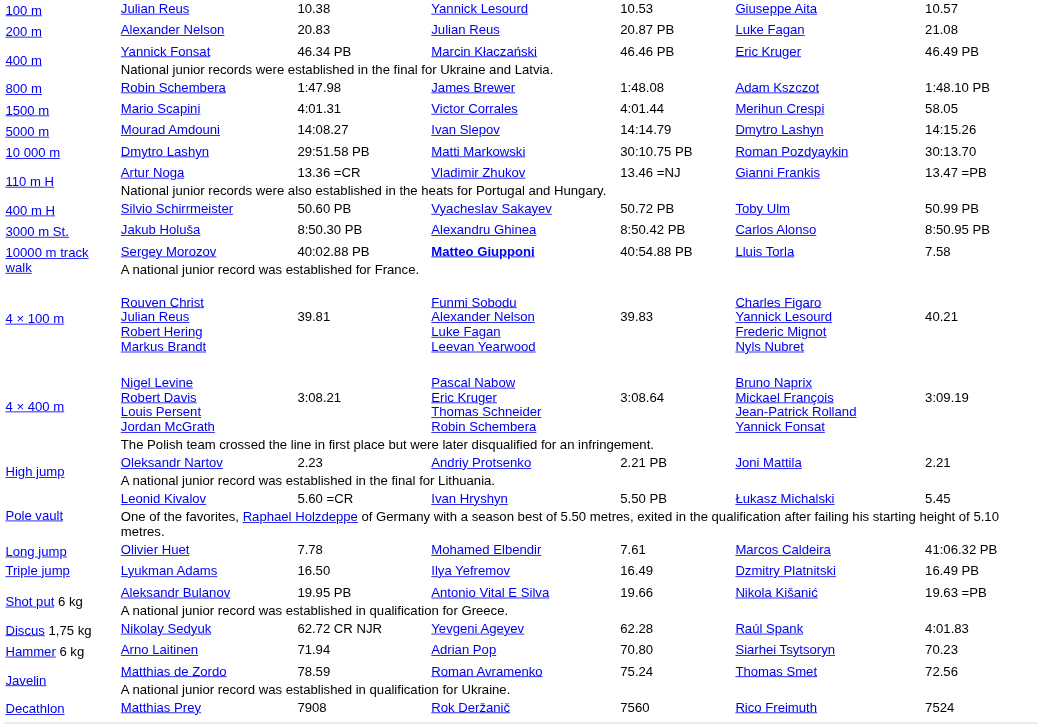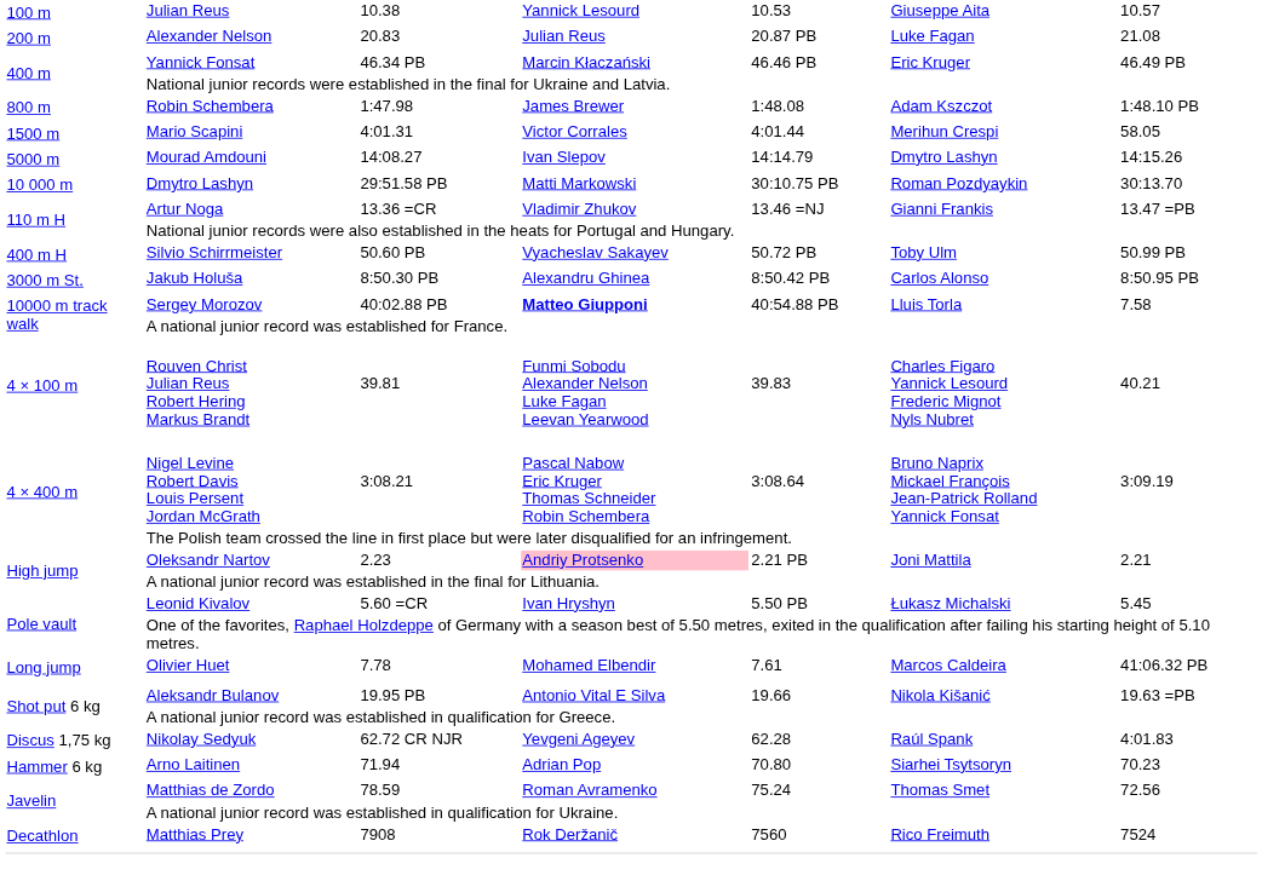 <table>
 <tr>
 <td rowspan=2><a href='#'>100 m</a></td>
 <td><a href='#'>Julian Reus</a><br></td>
 <td>10.38</td>
 <td><a href='#'>Yannick Lesourd</a><br></td>
 <td>10.53</td>
 <td><a href='#'>Giuseppe Aita</a><br></td>
 <td>10.57</td>
 </tr>
 <tr>
 <td colspan=6></td>
 </tr>
 <tr>
 <td rowspan=2><a href='#'>200 m</a></td>
 <td><a href='#'>Alexander Nelson</a><br></td>
 <td>20.83</td>
 <td><a href='#'>Julian Reus</a><br></td>
 <td>20.87 PB</td>
 <td><a href='#'>Luke Fagan</a><br></td>
 <td>21.08</td>
 </tr>
 <tr>
 <td colspan=6></td>
 </tr>
 <tr>
 <td rowspan=2><a href='#'>400 m</a></td>
 <td><a href='#'>Yannick Fonsat</a><br></td>
 <td>46.34 PB</td>
 <td><a href='#'>Marcin Kłaczański</a><br></td>
 <td>46.46 PB</td>
 <td><a href='#'>Eric Kruger</a><br></td>
 <td>46.49 PB</td>
 </tr>
 <tr>
 <td colspan=6>National junior records were established in the final for Ukraine and Latvia.</td>
 </tr>
 <tr>
 <td rowspan=2><a href='#'>800 m</a></td>
 <td><a href='#'>Robin Schembera</a><br></td>
 <td>1:47.98</td>
 <td><a href='#'>James Brewer</a><br></td>
 <td>1:48.08</td>
 <td><a href='#'>Adam Kszczot</a><br></td>
 <td>1:48.10 PB</td>
 </tr>
 <tr>
 <td colspan=6></td>
 </tr>
 <tr>
 <td rowspan=2><a href='#'>1500 m</a></td>
 <td><a href='#'>Mario Scapini</a><br></td>
 <td>4:01.31</td>
 <td><a href='#'>Victor Corrales</a><br></td>
 <td>4:01.44</td>
 <td><a href='#'>Merihun Crespi</a><br></td>
 <td>58.05</td>
 </tr>
 <tr>
 <td colspan=6></td>
 </tr>
 <tr>
 <td rowspan=2><a href='#'>5000 m</a></td>
 <td><a href='#'>Mourad Amdouni</a><br></td>
 <td>14:08.27</td>
 <td><a href='#'>Ivan Slepov</a><br></td>
 <td>14:14.79</td>
 <td><a href='#'>Dmytro Lashyn</a><br></td>
 <td>14:15.26</td>
 </tr>
 <tr>
 <td colspan=6></td>
 </tr>
 <tr>
 <td rowspan=2><a href='#'>10 000 m</a></td>
 <td><a href='#'>Dmytro Lashyn</a><br></td>
 <td>29:51.58 PB</td>
 <td><a href='#'>Matti Markowski</a><br></td>
 <td>30:10.75 PB</td>
 <td><a href='#'>Roman Pozdyaykin</a><br></td>
 <td>30:13.70</td>
 </tr>
 <tr>
 <td colspan=6></td>
 </tr>
 <tr>
 <td rowspan=2><a href='#'>110 m H</a></td>
 <td><a href='#'>Artur Noga</a><br></td>
 <td>13.36 =CR</td>
 <td><a href='#'>Vladimir Zhukov</a><br></td>
 <td>13.46 =NJ</td>
 <td><a href='#'>Gianni Frankis</a><br></td>
 <td>13.47 =PB</td>
 </tr>
 <tr>
 <td colspan=6>National junior records were also established in the heats for Portugal and Hungary.</td>
 </tr>
 <tr>
 <td rowspan=2><a href='#'>400 m H</a></td>
 <td><a href='#'>Silvio Schirrmeister</a><br></td>
 <td>50.60 PB</td>
 <td><a href='#'>Vyacheslav Sakayev</a><br></td>
 <td>50.72 PB</td>
 <td><a href='#'>Toby Ulm</a><br></td>
 <td>50.99 PB</td>
 </tr>
 <tr>
 <td colspan=6></td>
 </tr>
 <tr>
 <td rowspan=2><a href='#'>3000 m St.</a></td>
 <td><a href='#'>Jakub Holuša</a><br></td>
 <td>8:50.30 PB</td>
 <td><a href='#'>Alexandru Ghinea</a><br></td>
 <td>8:50.42 PB</td>
 <td><a href='#'>Carlos Alonso</a><br></td>
 <td>8:50.95 PB</td>
 </tr>
 <tr>
 <td colspan=6></td>
 </tr>
 <tr>
 <td rowspan=2><a href='#'>10000 m track walk</a></td>
 <td><a href='#'>Sergey Morozov</a><br></td>
 <td>40:02.88 PB</td>
 <td><strong><a href='#'>Matteo Giupponi</a><br></strong></td>
 <td>40:54.88 PB</td>
 <td><a href='#'>Lluis Torla</a><br></td>
 <td>7.58</td>
 </tr>
 <tr>
 <td colspan=6>A national junior record was established for France.</td>
 </tr>
 <tr>
 <td rowspan=2><a href='#'>4 × 100 m</a></td>
 <td><br><a href='#'>Rouven Christ</a><br><a href='#'>Julian Reus</a><br><a href='#'>Robert Hering</a><br><a href='#'>Markus Brandt</a></td>
 <td>39.81</td>
 <td><br><a href='#'>Funmi Sobodu</a><br><a href='#'>Alexander Nelson</a><br><a href='#'>Luke Fagan</a><br><a href='#'>Leevan Yearwood</a></td>
 <td>39.83</td>
 <td><br><a href='#'>Charles Figaro</a><br><a href='#'>Yannick Lesourd</a><br><a href='#'>Frederic Mignot</a><br><a href='#'>Nyls Nubret</a></td>
 <td>40.21</td>
 </tr>
 <tr>
 <td colspan=6></td>
 </tr>
 <tr>
 <td rowspan=2><a href='#'>4 × 400 m</a></td>
 <td><br><a href='#'>Nigel Levine</a><br><a href='#'>Robert Davis</a><br><a href='#'>Louis Persent</a><br><a href='#'>Jordan McGrath</a></td>
 <td>3:08.21</td>
 <td><br><a href='#'>Pascal Nabow</a><br><a href='#'>Eric Kruger</a><br><a href='#'>Thomas Schneider</a><br><a href='#'>Robin Schembera</a></td>
 <td>3:08.64</td>
 <td><br><a href='#'>Bruno Naprix</a><br><a href='#'>Mickael François</a><br><a href='#'>Jean-Patrick Rolland</a><br><a href='#'>Yannick Fonsat</a></td>
 <td>3:09.19</td>
 </tr>
 <tr>
 <td colspan=6>The Polish team crossed the line in first place but were later disqualified for an infringement.</td>
 </tr>
 <tr>
 <td rowspan=2><a href='#'>High jump</a></td>
 <td><a href='#'>Oleksandr Nartov</a><br></td>
 <td>2.23</td>
-<td><a href='#'>Andriy Protsenko</a><br></td>
+<td style="background: pink;"><a href='#'>Andriy Protsenko</a><br></td>
 <td>2.21 PB</td>
 <td><a href='#'>Joni Mattila</a><br></td>
 <td>2.21</td>
 </tr>
 <tr>
 <td colspan=6>A national junior record was established in the final for Lithuania.</td>
 </tr>
 <tr>
 <td rowspan=2><a href='#'>Pole vault</a></td>
 <td><a href='#'>Leonid Kivalov</a><br></td>
 <td>5.60 =CR</td>
 <td><a href='#'>Ivan Hryshyn</a><br></td>
 <td>5.50 PB</td>
 <td><a href='#'>Łukasz Michalski</a><br></td>
 <td>5.45</td>
 </tr>
 <tr>
 <td colspan=6>One of the favorites, <a href='#'>Raphael Holzdeppe</a> of Germany with a season best of 5.50 metres, exited in the qualification after failing his starting height of 5.10 metres.</td>
 </tr>
 <tr>
 <td rowspan=2><a href='#'>Long jump</a></td>
 <td><a href='#'>Olivier Huet</a><br></td>
 <td>7.78</td>
 <td><a href='#'>Mohamed Elbendir</a><br></td>
 <td>7.61</td>
 <td><a href='#'>Marcos Caldeira</a><br></td>
 <td>41:06.32 PB</td>
 </tr>
 <tr>
 <td colspan=6></td>
-</tr>
-<tr>
-<td><a href='#'>Triple jump</a></td>
-<td><a href='#'>Lyukman Adams</a><br></td>
-<td>16.50</td>
-<td><a href='#'>Ilya Yefremov</a><br></td>
-<td>16.49</td>
-<td><a href='#'>Dzmitry Platnitski</a><br></td>
-<td>16.49 PB</td>
 </tr>
 <tr>
 <td colspan=6></td>
 </tr>
 <tr>
 <td rowspan=2><a href='#'>Shot put</a> 6 kg</td>
 <td><a href='#'>Aleksandr Bulanov</a><br></td>
 <td>19.95 PB</td>
 <td><a href='#'>Antonio Vital E Silva</a><br></td>
 <td>19.66</td>
 <td><a href='#'>Nikola Kišanić</a><br></td>
 <td>19.63 =PB</td>
 </tr>
 <tr>
 <td colspan=6>A national junior record was established in qualification for Greece.</td>
 </tr>
 <tr>
 <td rowspan=2><a href='#'>Discus</a> 1,75 kg</td>
 <td><a href='#'>Nikolay Sedyuk</a><br></td>
 <td>62.72 CR NJR</td>
 <td><a href='#'>Yevgeni Ageyev</a><br></td>
 <td>62.28</td>
 <td><a href='#'>Raúl Spank</a><br></td>
 <td>4:01.83</td>
 </tr>
 <tr>
 <td colspan=6></td>
 </tr>
 <tr>
 <td rowspan=2><a href='#'>Hammer</a> 6 kg</td>
 <td><a href='#'>Arno Laitinen</a><br></td>
 <td>71.94</td>
 <td><a href='#'>Adrian Pop</a><br></td>
 <td>70.80</td>
 <td><a href='#'>Siarhei Tsytsoryn</a><br></td>
 <td>70.23</td>
 </tr>
 <tr>
 <td colspan=6></td>
 </tr>
 <tr>
 <td rowspan=2><a href='#'>Javelin</a></td>
 <td><a href='#'>Matthias de Zordo</a><br></td>
 <td>78.59</td>
 <td><a href='#'>Roman Avramenko</a><br></td>
 <td>75.24</td>
 <td><a href='#'>Thomas Smet</a><br></td>
 <td>72.56</td>
 </tr>
 <tr>
 <td colspan=6>A national junior record was established in qualification for Ukraine.</td>
 </tr>
 <tr>
 <td rowspan=2><a href='#'>Decathlon</a></td>
 <td><a href='#'>Matthias Prey</a><br></td>
 <td>7908</td>
 <td><a href='#'>Rok Deržanič</a><br></td>
 <td>7560</td>
 <td><a href='#'>Rico Freimuth</a><br></td>
 <td>7524</td>
 </tr>
 <tr>
 <td colspan=6></td>
 </tr>
 <tr>
 </tr>
 <tr bgcolor= e8e8e8>
 <td colspan=7></td>
 </tr>
 </table>
